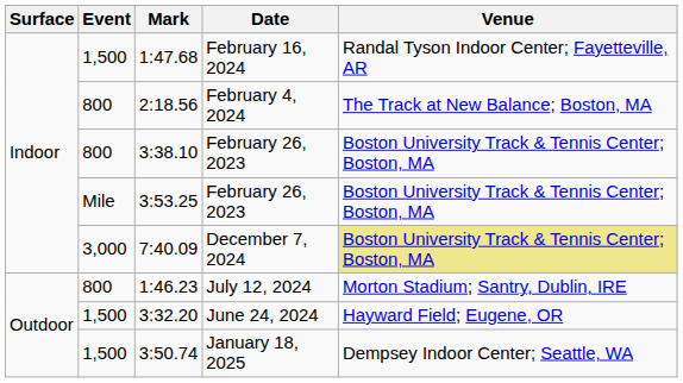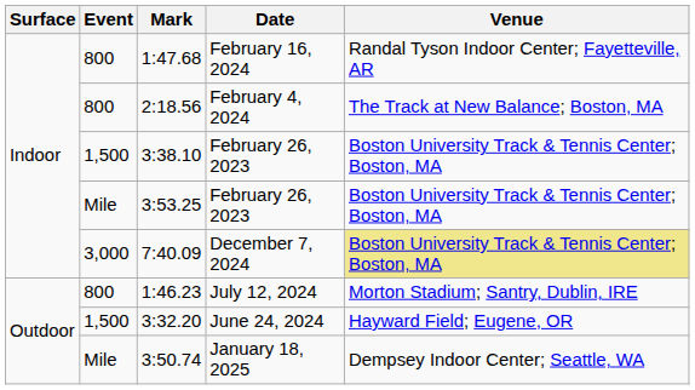 <table class="wikitable">
 <tr>
 <th>Surface</th>
 <th>Event</th>
 <th>Mark</th>
 <th>Date</th>
 <th>Venue</th>
 </tr>
 <tr>
 <td rowspan="5">Indoor</td>
-<td>1,500</td>
+<td>800</td>
 <td>1:47.68</td>
 <td>February 16, 2024</td>
 <td>Randal Tyson Indoor Center; <a href='#'>Fayetteville, AR</a></td>
 </tr>
 <tr>
 <td>800</td>
 <td>2:18.56</td>
 <td>February 4, 2024</td>
 <td><a href='#'>The Track at New Balance</a>; <a href='#'>Boston, MA</a></td>
 </tr>
 <tr>
-<td>800</td>
+<td>1,500</td>
 <td>3:38.10</td>
 <td>February 26, 2023</td>
 <td><a href='#'>Boston University Track & Tennis Center</a>; <a href='#'>Boston, MA</a></td>
 </tr>
 <tr>
 <td>Mile</td>
 <td>3:53.25</td>
 <td>February 26, 2023</td>
 <td><a href='#'>Boston University Track & Tennis Center</a>; <a href='#'>Boston, MA</a></td>
 </tr>
 <tr>
 <td>3,000</td>
 <td>7:40.09</td>
 <td>December 7, 2024</td>
 <td style="background: khaki;"><a href='#'>Boston University Track & Tennis Center</a>; <a href='#'>Boston, MA</a></td>
 </tr>
 <tr>
 <td rowspan="3">Outdoor</td>
 <td>800</td>
 <td>1:46.23</td>
 <td>July 12, 2024</td>
 <td><a href='#'>Morton Stadium</a>; <a href='#'>Santry, Dublin, IRE</a></td>
 </tr>
 <tr>
 <td>1,500</td>
 <td>3:32.20</td>
 <td>June 24, 2024</td>
 <td><a href='#'>Hayward Field</a>; <a href='#'>Eugene, OR</a></td>
 </tr>
 <tr>
-<td>1,500</td>
+<td>Mile</td>
 <td>3:50.74</td>
 <td>January 18, 2025</td>
 <td>Dempsey Indoor Center; <a href='#'>Seattle, WA</a></td>
 </tr>
 </table>
